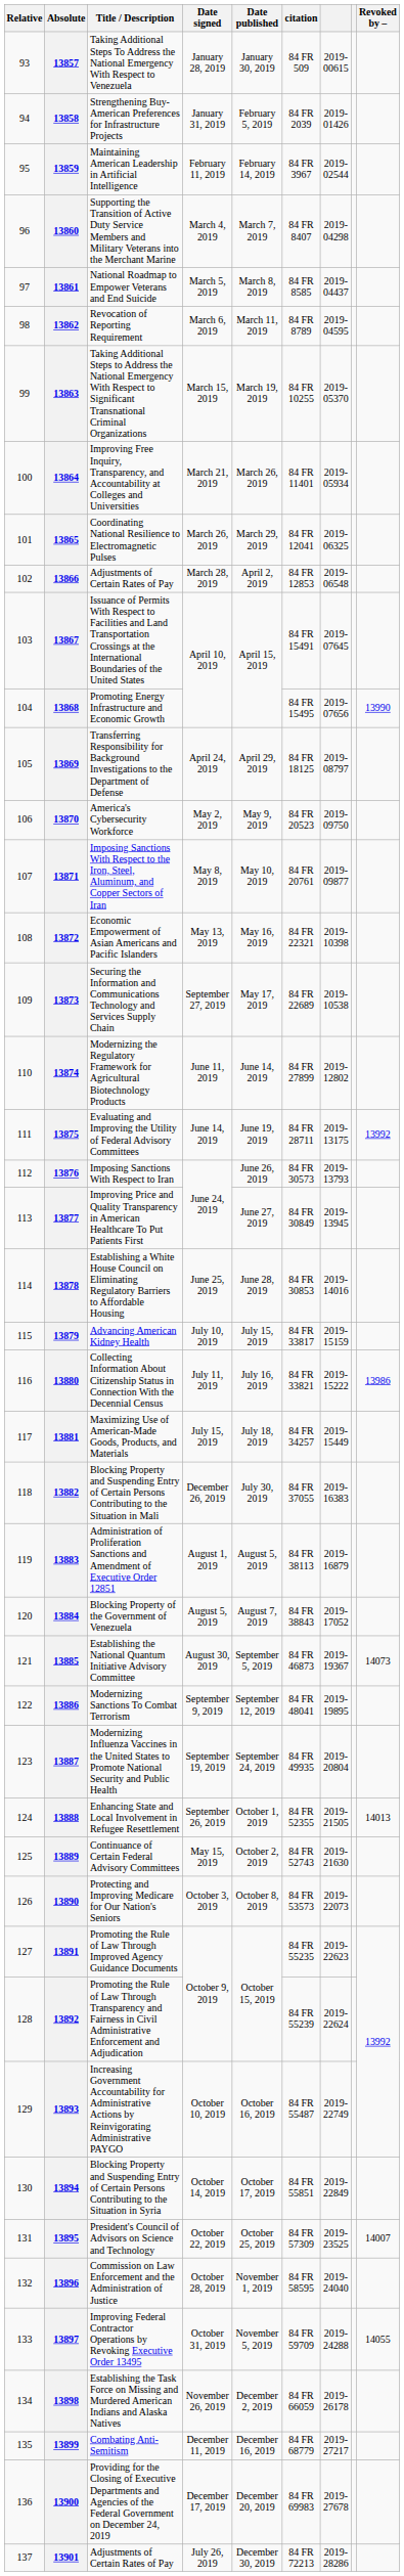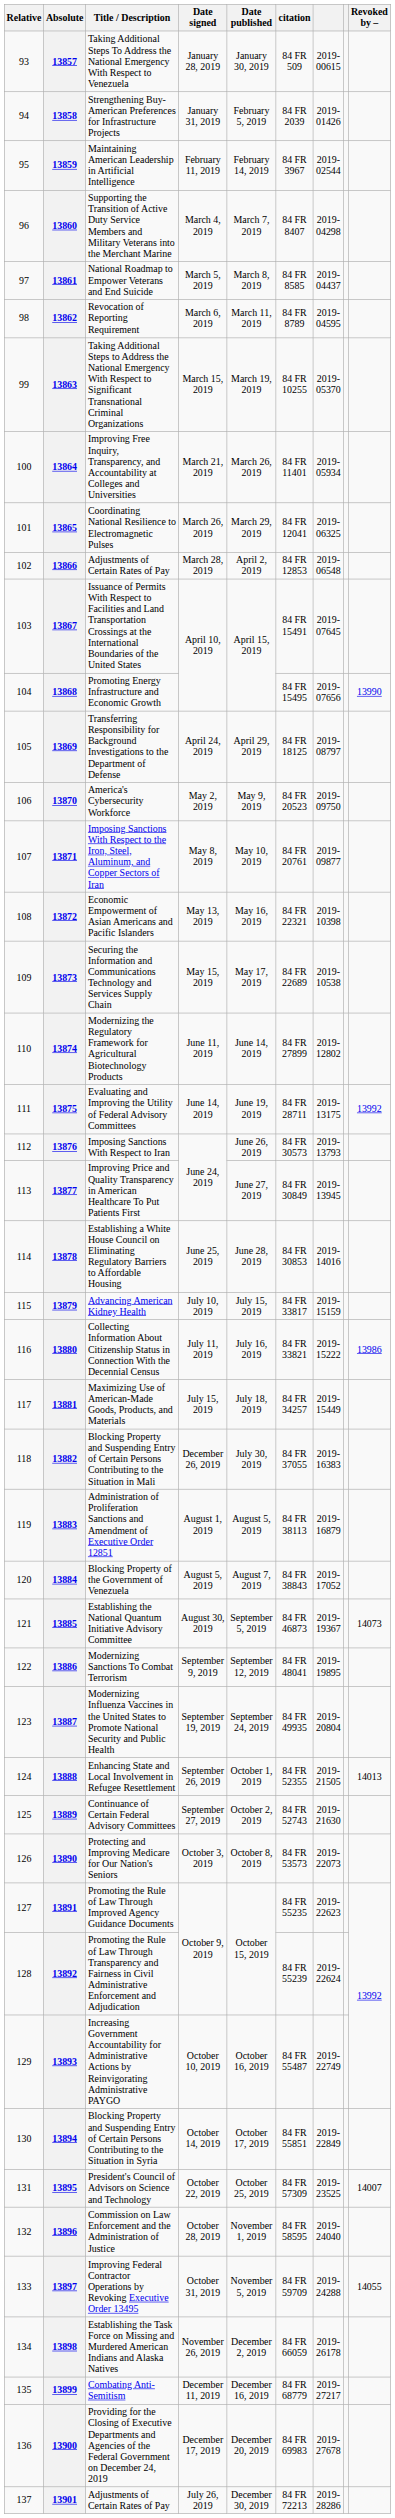 <table class="wikitable sortable plainrowheaders" style="width:100%">
 <tr style="text-align:center">
 <th>Relative </th>
 <th>Absolute </th>
 <th>Title / Description</th>
 <th>Date signed</th>
 <th>Date published</th>
 <th> citation</th>
 <th>  </th>
 <th class="unsortable"></th>
 <th>Revoked by –  </th>
 </tr>
 <tr style="text-align:center">
 <td>93</td>
 <th><a href='#'>13857</a></th>
 <td style="text-align:left">Taking Additional Steps To Address the National Emergency With Respect to Venezuela</td>
 <td>January 28, 2019</td>
 <td>January 30, 2019</td>
 <td>84 FR 509</td>
 <td>2019-00615</td>
 <td></td>
 <td></td>
 </tr>
 <tr style="text-align:center">
 <td>94</td>
 <th><a href='#'>13858</a></th>
 <td style="text-align:left">Strengthening Buy-American Preferences for Infrastructure Projects</td>
 <td>January 31, 2019</td>
 <td>February 5, 2019</td>
 <td>84 FR 2039</td>
 <td>2019-01426</td>
 <td></td>
 <td></td>
 </tr>
 <tr style="text-align:center">
 <td>95</td>
 <th><a href='#'>13859</a></th>
 <td style="text-align:left">Maintaining American Leadership in Artificial Intelligence</td>
 <td>February 11, 2019</td>
 <td>February 14, 2019</td>
 <td>84 FR 3967</td>
 <td>2019-02544</td>
 <td></td>
 <td></td>
 </tr>
 <tr style="text-align:center">
 <td>96</td>
 <th><a href='#'>13860</a></th>
 <td style="text-align:left">Supporting the Transition of Active Duty Service Members and Military Veterans into the Merchant Marine</td>
 <td>March 4, 2019</td>
 <td>March 7, 2019</td>
 <td>84 FR 8407</td>
 <td>2019-04298</td>
 <td></td>
 <td></td>
 </tr>
 <tr style="text-align:center">
 <td>97</td>
 <th><a href='#'>13861</a></th>
 <td style="text-align:left">National Roadmap to Empower Veterans and End Suicide</td>
 <td>March 5, 2019</td>
 <td>March 8, 2019</td>
 <td>84 FR 8585</td>
 <td>2019-04437</td>
 <td></td>
 <td></td>
 </tr>
 <tr style="text-align:center">
 <td>98</td>
 <th><a href='#'>13862</a></th>
 <td style="text-align:left">Revocation of Reporting Requirement</td>
 <td>March 6, 2019</td>
 <td>March 11, 2019</td>
 <td>84 FR 8789</td>
 <td>2019-04595</td>
 <td></td>
 <td></td>
 </tr>
 <tr style="text-align:center">
 <td>99</td>
 <th><a href='#'>13863</a></th>
 <td style="text-align:left">Taking Additional Steps to Address the National Emergency With Respect to Significant Transnational Criminal Organizations</td>
 <td>March 15, 2019</td>
 <td>March 19, 2019</td>
 <td>84 FR 10255</td>
 <td>2019-05370</td>
 <td></td>
 <td></td>
 </tr>
 <tr style="text-align:center">
 <td>100</td>
 <th><a href='#'>13864</a></th>
 <td style="text-align:left">Improving Free Inquiry, Transparency, and Accountability at Colleges and Universities</td>
 <td>March 21, 2019</td>
 <td>March 26, 2019</td>
 <td>84 FR 11401</td>
 <td>2019-05934</td>
 <td></td>
 <td></td>
 </tr>
 <tr style="text-align:center">
 <td>101</td>
 <th><a href='#'>13865</a></th>
 <td style="text-align:left">Coordinating National Resilience to Electromagnetic Pulses</td>
 <td>March 26, 2019</td>
 <td>March 29, 2019</td>
 <td>84 FR 12041</td>
 <td>2019-06325</td>
 <td></td>
 <td></td>
 </tr>
 <tr style="text-align:center">
 <td>102</td>
 <th><a href='#'>13866</a></th>
 <td style="text-align:left">Adjustments of Certain Rates of Pay</td>
 <td>March 28, 2019</td>
 <td>April 2, 2019</td>
 <td>84 FR 12853</td>
 <td>2019-06548</td>
 <td></td>
 <td></td>
 </tr>
 <tr style="text-align:center">
 <td>103</td>
 <th><a href='#'>13867</a></th>
 <td style="text-align:left">Issuance of Permits With Respect to Facilities and Land Transportation Crossings at the International Boundaries of the United States</td>
 <td rowspan=2>April 10, 2019</td>
 <td rowspan=2>April 15, 2019</td>
 <td>84 FR 15491</td>
 <td>2019-07645</td>
 <td></td>
 <td></td>
 </tr>
 <tr style="text-align:center">
 <td>104</td>
 <th><a href='#'>13868</a></th>
 <td style="text-align:left">Promoting Energy Infrastructure and Economic Growth</td>
 <td>84 FR 15495</td>
 <td>2019-07656</td>
 <td></td>
 <td><a href='#'>13990</a></td>
 </tr>
 <tr style="text-align:center">
 <td>105</td>
 <th><a href='#'>13869</a></th>
 <td style="text-align:left">Transferring Responsibility for Background Investigations to the Department of Defense</td>
 <td>April 24, 2019</td>
 <td>April 29, 2019</td>
 <td>84 FR 18125</td>
 <td>2019-08797</td>
 <td></td>
 <td></td>
 </tr>
 <tr style="text-align:center">
 <td>106</td>
 <th><a href='#'>13870</a></th>
 <td style="text-align:left">America's Cybersecurity Workforce</td>
 <td>May 2, 2019</td>
 <td>May 9, 2019</td>
 <td>84 FR 20523</td>
 <td>2019-09750</td>
 <td></td>
 <td></td>
 </tr>
 <tr style="text-align:center">
 <td>107</td>
 <th><a href='#'>13871</a></th>
 <td style="text-align:left"><a href='#'>Imposing Sanctions With Respect to the Iron, Steel, Aluminum, and Copper Sectors of Iran</a></td>
 <td>May 8, 2019</td>
 <td>May 10, 2019</td>
 <td>84 FR 20761</td>
 <td>2019-09877</td>
 <td></td>
 <td></td>
 </tr>
 <tr style="text-align:center">
 <td>108</td>
 <th><a href='#'>13872</a></th>
 <td style="text-align:left">Economic Empowerment of Asian Americans and Pacific Islanders</td>
 <td>May 13, 2019</td>
 <td>May 16, 2019</td>
 <td>84 FR 22321</td>
 <td>2019-10398</td>
 <td></td>
 <td></td>
 </tr>
 <tr style="text-align:center">
 <td>109</td>
 <th><a href='#'>13873</a></th>
 <td style="text-align:left">Securing the Information and Communications Technology and Services Supply Chain</td>
-<td>September 27, 2019</td>
+<td>May 15, 2019</td>
 <td>May 17, 2019</td>
 <td>84 FR 22689</td>
 <td>2019-10538</td>
 <td></td>
 <td></td>
 </tr>
 <tr style="text-align:center">
 <td>110</td>
 <th><a href='#'>13874</a></th>
 <td style="text-align:left">Modernizing the Regulatory Framework for Agricultural Biotechnology Products</td>
 <td>June 11, 2019</td>
 <td>June 14, 2019</td>
 <td>84 FR 27899</td>
 <td>2019-12802</td>
 <td></td>
 <td></td>
 </tr>
 <tr style="text-align:center">
 <td>111</td>
 <th><a href='#'>13875</a></th>
 <td style="text-align:left">Evaluating and Improving the Utility of Federal Advisory Committees</td>
 <td>June 14, 2019</td>
 <td>June 19, 2019</td>
 <td>84 FR 28711</td>
 <td>2019-13175</td>
 <td></td>
 <td><a href='#'>13992</a></td>
 </tr>
 <tr style="text-align:center">
 <td>112</td>
 <th><a href='#'>13876</a></th>
 <td style="text-align:left">Imposing Sanctions With Respect to Iran</td>
 <td rowspan=2>June 24, 2019</td>
 <td>June 26, 2019</td>
 <td>84 FR 30573</td>
 <td>2019-13793</td>
 <td></td>
 <td></td>
 </tr>
 <tr style="text-align:center">
 <td>113</td>
 <th><a href='#'>13877</a></th>
 <td style="text-align:left">Improving Price and Quality Transparency in American Healthcare To Put Patients First</td>
 <td>June 27, 2019</td>
 <td>84 FR 30849</td>
 <td>2019-13945</td>
 <td></td>
 <td></td>
 </tr>
 <tr style="text-align:center">
 <td>114</td>
 <th><a href='#'>13878</a></th>
 <td style="text-align:left">Establishing a White House Council on Eliminating Regulatory Barriers to Affordable Housing</td>
 <td>June 25, 2019</td>
 <td>June 28, 2019</td>
 <td>84 FR 30853</td>
 <td>2019-14016</td>
 <td></td>
 <td></td>
 </tr>
 <tr style="text-align:center">
 <td>115</td>
 <th><a href='#'>13879</a></th>
 <td style="text-align:left"><a href='#'>Advancing American Kidney Health</a></td>
 <td>July 10, 2019</td>
 <td>July 15, 2019</td>
 <td>84 FR 33817</td>
 <td>2019-15159</td>
 <td></td>
 <td></td>
 </tr>
 <tr style="text-align:center">
 <td>116</td>
 <th><a href='#'>13880</a></th>
 <td style="text-align:left">Collecting Information About Citizenship Status in Connection With the Decennial Census</td>
 <td>July 11, 2019</td>
 <td>July 16, 2019</td>
 <td>84 FR 33821</td>
 <td>2019-15222</td>
 <td></td>
 <td><a href='#'>13986</a></td>
 </tr>
 <tr style="text-align:center">
 <td>117</td>
 <th><a href='#'>13881</a></th>
 <td style="text-align:left">Maximizing Use of American-Made Goods, Products, and Materials</td>
 <td>July 15, 2019</td>
 <td>July 18, 2019</td>
 <td>84 FR 34257</td>
 <td>2019-15449</td>
 <td></td>
 <td></td>
 </tr>
 <tr style="text-align:center">
 <td>118</td>
 <th><a href='#'>13882</a></th>
 <td style="text-align:left">Blocking Property and Suspending Entry of Certain Persons Contributing to the Situation in Mali</td>
 <td>December 26, 2019</td>
 <td>July 30, 2019</td>
 <td>84 FR 37055</td>
 <td>2019-16383</td>
 <td></td>
 <td></td>
 </tr>
 <tr style="text-align:center">
 <td>119</td>
 <th><a href='#'>13883</a></th>
 <td style="text-align:left">Administration of Proliferation Sanctions and Amendment of <a href='#'>Executive Order 12851</a></td>
 <td>August 1, 2019</td>
 <td>August 5, 2019</td>
 <td>84 FR 38113</td>
 <td>2019-16879</td>
 <td></td>
 <td></td>
 </tr>
 <tr style="text-align:center">
 <td>120</td>
 <th><a href='#'>13884</a></th>
 <td style="text-align:left">Blocking Property of the Government of Venezuela</td>
 <td>August 5, 2019</td>
 <td>August 7, 2019</td>
 <td>84 FR 38843</td>
 <td>2019-17052</td>
 <td></td>
 <td></td>
 </tr>
 <tr style="text-align:center">
 <td>121</td>
 <th><a href='#'>13885</a></th>
 <td style="text-align:left">Establishing the National Quantum Initiative Advisory Committee</td>
 <td>August 30, 2019</td>
 <td>September 5, 2019</td>
 <td>84 FR 46873</td>
 <td>2019-19367</td>
 <td></td>
 <td>14073</td>
 </tr>
 <tr style="text-align:center">
 <td>122</td>
 <th><a href='#'>13886</a></th>
 <td style="text-align:left">Modernizing Sanctions To Combat Terrorism</td>
 <td>September 9, 2019</td>
 <td>September 12, 2019</td>
 <td>84 FR 48041</td>
 <td>2019-19895</td>
 <td></td>
 <td></td>
 </tr>
 <tr style="text-align:center">
 <td>123</td>
 <th><a href='#'>13887</a></th>
 <td style="text-align:left">Modernizing Influenza Vaccines in the United States to Promote National Security and Public Health</td>
 <td>September 19, 2019</td>
 <td>September 24, 2019</td>
 <td>84 FR 49935</td>
 <td>2019-20804</td>
 <td></td>
 <td></td>
 </tr>
 <tr style="text-align:center">
 <td>124</td>
 <th><a href='#'>13888</a></th>
 <td style="text-align:left">Enhancing State and Local Involvement in Refugee Resettlement</td>
 <td>September 26, 2019</td>
 <td>October 1, 2019</td>
 <td>84 FR 52355</td>
 <td>2019-21505</td>
 <td></td>
 <td>14013</td>
 </tr>
 <tr style="text-align:center">
 <td>125</td>
 <th><a href='#'>13889</a></th>
 <td style="text-align:left">Continuance of Certain Federal Advisory Committees</td>
-<td>May 15, 2019</td>
+<td>September 27, 2019</td>
 <td>October 2, 2019</td>
 <td>84 FR 52743</td>
 <td>2019-21630</td>
 <td></td>
 <td></td>
 </tr>
 <tr style="text-align:center">
 <td>126</td>
 <th><a href='#'>13890</a></th>
 <td style="text-align:left">Protecting and Improving Medicare for Our Nation's Seniors</td>
 <td>October 3, 2019</td>
 <td>October 8, 2019</td>
 <td>84 FR 53573</td>
 <td>2019-22073</td>
 <td></td>
 <td></td>
 </tr>
 <tr style="text-align:center">
 <td>127</td>
 <th><a href='#'>13891</a></th>
 <td style="text-align:left">Promoting the Rule of Law Through Improved Agency Guidance Documents</td>
 <td rowspan=2>October 9, 2019</td>
 <td rowspan=2>October 15, 2019</td>
 <td>84 FR 55235</td>
 <td>2019-22623</td>
 <td></td>
 <td rowspan=3><a href='#'>13992</a></td>
 </tr>
 <tr style="text-align:center">
 <td>128</td>
 <th><a href='#'>13892</a></th>
 <td style="text-align:left">Promoting the Rule of Law Through Transparency and Fairness in Civil Administrative Enforcement and Adjudication</td>
 <td>84 FR 55239</td>
 <td>2019-22624</td>
 <td></td>
 </tr>
 <tr style="text-align:center">
 <td>129</td>
 <th><a href='#'>13893</a></th>
 <td style="text-align:left">Increasing Government Accountability for Administrative Actions by Reinvigorating Administrative PAYGO</td>
 <td>October 10, 2019</td>
 <td>October 16, 2019</td>
 <td>84 FR 55487</td>
 <td>2019-22749</td>
 <td></td>
 </tr>
 <tr style="text-align:center">
 <td>130</td>
 <th><a href='#'>13894</a></th>
 <td style="text-align:left">Blocking Property and Suspending Entry of Certain Persons Contributing to the Situation in Syria</td>
 <td>October 14, 2019</td>
 <td>October 17, 2019</td>
 <td>84 FR 55851</td>
 <td>2019-22849</td>
 <td></td>
 <td></td>
 </tr>
 <tr style="text-align:center">
 <td>131</td>
 <th><a href='#'>13895</a></th>
 <td style="text-align:left">President's Council of Advisors on Science and Technology</td>
 <td>October 22, 2019</td>
 <td>October 25, 2019</td>
 <td>84 FR 57309</td>
 <td>2019-23525</td>
 <td></td>
 <td>14007</td>
 </tr>
 <tr style="text-align:center">
 <td>132</td>
 <th><a href='#'>13896</a></th>
 <td style="text-align:left">Commission on Law Enforcement and the Administration of Justice</td>
 <td>October 28, 2019</td>
 <td>November 1, 2019</td>
 <td>84 FR 58595</td>
 <td>2019-24040</td>
 <td></td>
 <td></td>
 </tr>
 <tr style="text-align:center">
 <td>133</td>
 <th><a href='#'>13897</a></th>
 <td style="text-align:left">Improving Federal Contractor Operations by Revoking <a href='#'>Executive Order 13495</a></td>
 <td>October 31, 2019</td>
 <td>November 5, 2019</td>
 <td>84 FR 59709</td>
 <td>2019-24288</td>
 <td></td>
 <td>14055</td>
 </tr>
 <tr style="text-align:center">
 <td>134</td>
 <th><a href='#'>13898</a></th>
 <td style="text-align:left">Establishing the Task Force on Missing and Murdered American Indians and Alaska Natives</td>
 <td>November 26, 2019</td>
 <td>December 2, 2019</td>
 <td>84 FR 66059</td>
 <td>2019-26178</td>
 <td></td>
 <td></td>
 </tr>
 <tr style="text-align:center">
 <td>135</td>
 <th><a href='#'>13899</a></th>
 <td style="text-align:left"><a href='#'>Combating Anti-Semitism</a></td>
 <td>December 11, 2019</td>
 <td>December 16, 2019</td>
 <td>84 FR 68779</td>
 <td>2019-27217</td>
 <td></td>
 <td></td>
 </tr>
 <tr style="text-align:center">
 <td>136</td>
 <th><a href='#'>13900</a></th>
 <td style="text-align:left">Providing for the Closing of Executive Departments and Agencies of the Federal Government on December 24, 2019</td>
 <td>December 17, 2019</td>
 <td>December 20, 2019</td>
 <td>84 FR 69983</td>
 <td>2019-27678</td>
 <td></td>
 <td></td>
 </tr>
 <tr style="text-align:center">
 <td>137</td>
 <th><a href='#'>13901</a></th>
 <td style="text-align:left">Adjustments of Certain Rates of Pay</td>
 <td>July 26, 2019</td>
 <td>December 30, 2019</td>
 <td>84 FR 72213</td>
 <td>2019-28286</td>
 <td></td>
 <td></td>
 </tr>
 </table>
